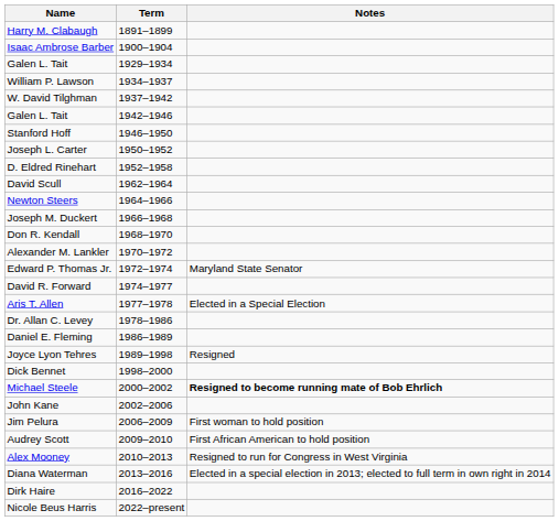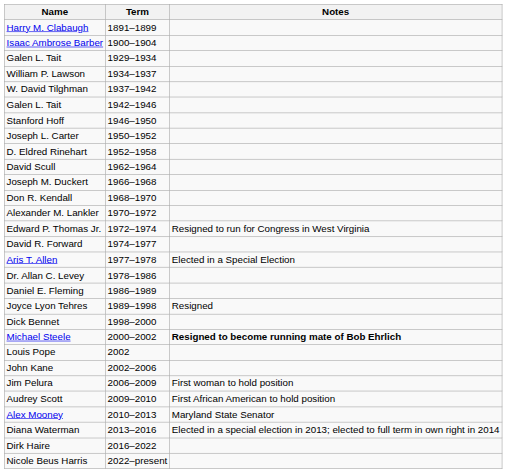 <table class="wikitable">
 <tr>
 <th>Name</th>
 <th>Term</th>
 <th>Notes</th>
 </tr>
 <tr>
 <td><a href='#'>Harry M. Clabaugh</a></td>
 <td>1891–1899</td>
 <td></td>
 </tr>
 <tr>
 <td><a href='#'>Isaac Ambrose Barber</a></td>
 <td>1900–1904</td>
 <td></td>
 </tr>
 <tr>
 <td>Galen L. Tait</td>
 <td>1929–1934</td>
 <td></td>
 </tr>
 <tr>
 <td>William P. Lawson</td>
 <td>1934–1937</td>
 <td></td>
 </tr>
 <tr>
 <td>W. David Tilghman</td>
 <td>1937–1942</td>
 <td></td>
 </tr>
 <tr>
 <td>Galen L. Tait</td>
 <td>1942–1946</td>
 <td></td>
 </tr>
 <tr>
 <td>Stanford Hoff</td>
 <td>1946–1950</td>
 <td></td>
 </tr>
 <tr>
 <td>Joseph L. Carter</td>
 <td>1950–1952</td>
 <td></td>
 </tr>
 <tr>
 <td>D. Eldred Rinehart</td>
 <td>1952–1958</td>
 <td></td>
 </tr>
 <tr>
 <td>David Scull</td>
 <td>1962–1964</td>
 <td></td>
 </tr>
 <tr>
-<td><a href='#'>Newton Steers</a></td>
-<td>1964–1966</td>
-<td></td>
-</tr>
-<tr>
 <td>Joseph M. Duckert</td>
 <td>1966–1968</td>
 <td></td>
 </tr>
 <tr>
 <td>Don R. Kendall</td>
 <td>1968–1970</td>
 <td></td>
 </tr>
 <tr>
 <td>Alexander M. Lankler</td>
 <td>1970–1972</td>
 <td></td>
 </tr>
 <tr>
 <td>Edward P. Thomas Jr.</td>
 <td>1972–1974</td>
-<td>Maryland State Senator</td>
+<td>Resigned to run for Congress in West Virginia</td>
 </tr>
 <tr>
 <td>David R. Forward</td>
 <td>1974–1977</td>
 <td></td>
 </tr>
 <tr>
 <td><a href='#'>Aris T. Allen</a></td>
 <td>1977–1978</td>
 <td>Elected in a Special Election</td>
 </tr>
 <tr>
 <td>Dr. Allan C. Levey</td>
 <td>1978–1986</td>
 <td></td>
 </tr>
 <tr>
 <td>Daniel E. Fleming</td>
 <td>1986–1989</td>
 <td></td>
 </tr>
 <tr>
 <td>Joyce Lyon Tehres</td>
 <td>1989–1998</td>
 <td>Resigned</td>
 </tr>
 <tr>
 <td>Dick Bennet</td>
 <td>1998–2000</td>
 <td></td>
 </tr>
 <tr>
 <td><a href='#'>Michael Steele</a></td>
 <td>2000–2002</td>
 <td><strong>Resigned to become running mate of Bob Ehrlich</strong></td>
 </tr>
 <tr>
+<td>Louis Pope</td>
+<td>2002</td>
+<td></td>
+</tr>
+<tr>
 <td>John Kane</td>
 <td>2002–2006</td>
 <td></td>
 </tr>
 <tr>
 <td>Jim Pelura</td>
 <td>2006–2009</td>
 <td>First woman to hold position</td>
 </tr>
 <tr>
 <td>Audrey Scott</td>
 <td>2009–2010</td>
 <td>First African American to hold position</td>
 </tr>
 <tr>
 <td><a href='#'>Alex Mooney</a></td>
 <td>2010–2013</td>
-<td>Resigned to run for Congress in West Virginia</td>
+<td>Maryland State Senator</td>
 </tr>
 <tr>
 <td>Diana Waterman</td>
 <td>2013–2016</td>
 <td>Elected in a special election in 2013; elected to full term in own right in 2014</td>
 </tr>
 <tr>
 <td>Dirk Haire</td>
 <td>2016–2022</td>
 <td></td>
 </tr>
 <tr>
 <td>Nicole Beus Harris</td>
 <td>2022–present</td>
 </tr>
 </table>
